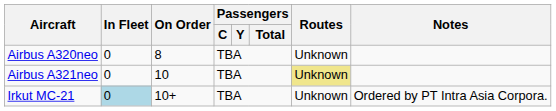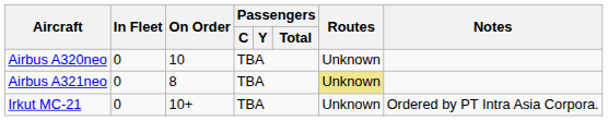 <table class="wikitable" style="margin:0.5em auto">
 <tr>
 <th rowspan="2">Aircraft</th>
 <th rowspan="2">In Fleet</th>
 <th rowspan="2">On Order</th>
 <th colspan="3">Passengers</th>
 <th rowspan="2">Routes</th>
 <th rowspan="2">Notes</th>
 </tr>
 <tr>
 <th>C</th>
 <th>Y</th>
 <th>Total</th>
 </tr>
 <tr>
 <td><a href='#'>Airbus A320neo</a></td>
 <td>0</td>
-<td>8</td>
+<td>10</td>
 <td colspan="3">TBA</td>
 <td>Unknown</td>
 <td></td>
 </tr>
 <tr>
 <td><a href='#'>Airbus A321neo</a></td>
 <td>0</td>
-<td>10</td>
+<td>8</td>
 <td colspan="3">TBA</td>
 <td style="background: khaki;">Unknown</td>
 <td></td>
 </tr>
 <tr>
 <td><a href='#'>Irkut MC-21</a></td>
-<td style="background: lightblue;">0</td>
+<td>0</td>
 <td>10+</td>
 <td colspan="3">TBA</td>
 <td>Unknown</td>
 <td>Ordered by PT Intra Asia Corpora.</td>
 </tr>
 </table>
